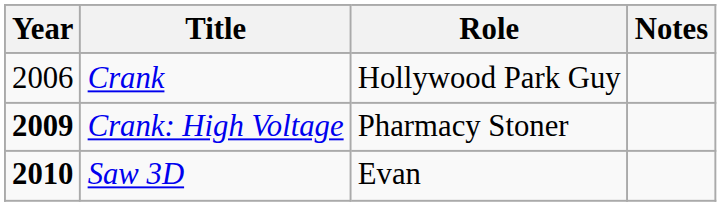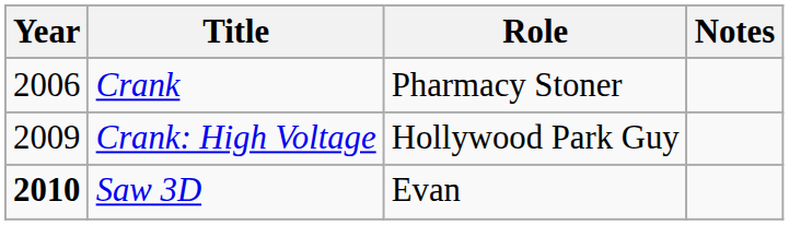 <table class="wikitable sortable">
 <tr>
 <th>Year</th>
 <th>Title</th>
 <th>Role</th>
 <th class="unsortable">Notes</th>
 </tr>
 <tr>
 <td>2006</td>
 <td><em><a href='#'>Crank</a></em></td>
-<td>Hollywood Park Guy</td>
+<td>Pharmacy Stoner</td>
 <td></td>
 </tr>
 <tr>
-<td><strong>2009</strong></td>
+<td>2009</td>
 <td><em><a href='#'>Crank: High Voltage</a></em></td>
-<td>Pharmacy Stoner</td>
+<td>Hollywood Park Guy</td>
 <td></td>
 </tr>
 <tr>
 <td><strong>2010</strong></td>
 <td><em><a href='#'>Saw 3D</a></em></td>
 <td>Evan</td>
 <td></td>
 </tr>
 </table>
